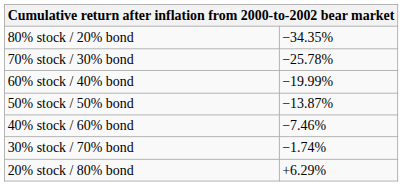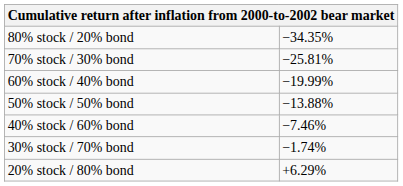 <table class="wikitable">
 <tr>
 <th colspan="2">Cumulative return after inflation from 2000-to-2002 bear market</th>
 </tr>
 <tr>
 <td>80% stock / 20% bond</td>
 <td>−34.35%</td>
 </tr>
 <tr>
 <td>70% stock / 30% bond</td>
-<td>−25.78%</td>
+<td>−25.81%</td>
 </tr>
 <tr>
 <td>60% stock / 40% bond</td>
 <td>−19.99%</td>
 </tr>
 <tr>
 <td>50% stock / 50% bond</td>
-<td>−13.87%</td>
+<td>−13.88%</td>
 </tr>
 <tr>
 <td>40% stock / 60% bond</td>
 <td>−7.46%</td>
 </tr>
 <tr>
 <td>30% stock / 70% bond</td>
 <td>−1.74%</td>
 </tr>
 <tr>
 <td>20% stock / 80% bond</td>
 <td>+6.29%</td>
 </tr>
 </table>
